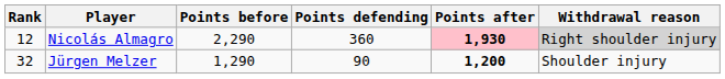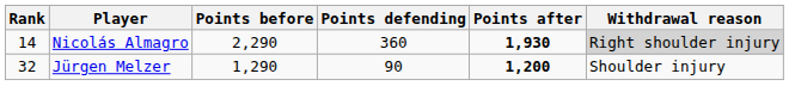 <table class="wikitable sortable" style="text-align:center;">
 <tr>
 <th>Rank</th>
 <th>Player</th>
 <th>Points before</th>
 <th>Points defending</th>
 <th>Points after</th>
 <th>Withdrawal reason</th>
 </tr>
 <tr>
-<td>12</td>
+<td>14</td>
 <td align="left"> <a href='#'>Nicolás Almagro</a></td>
 <td>2,290</td>
 <td>360</td>
-<td style="background: pink;"><strong>1,930</strong></td>
+<td><strong>1,930</strong></td>
 <td align="left" style="background: lightgrey;">Right shoulder injury</td>
 </tr>
 <tr>
 <td>32</td>
 <td align="left"> <a href='#'>Jürgen Melzer</a></td>
 <td>1,290</td>
 <td>90</td>
 <td><strong>1,200</strong></td>
 <td align="left">Shoulder injury</td>
 </tr>
 </table>
